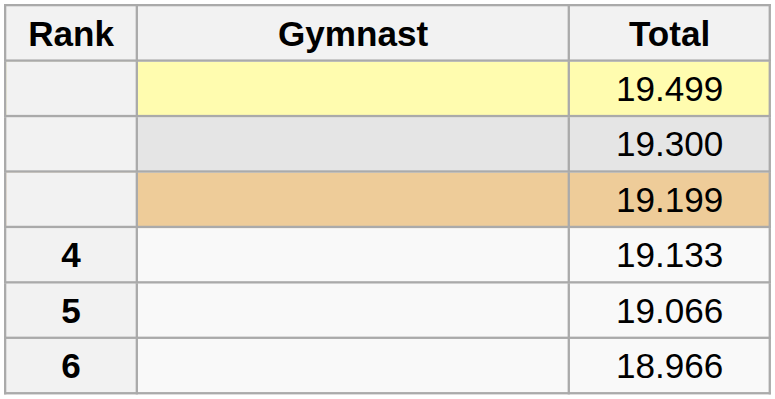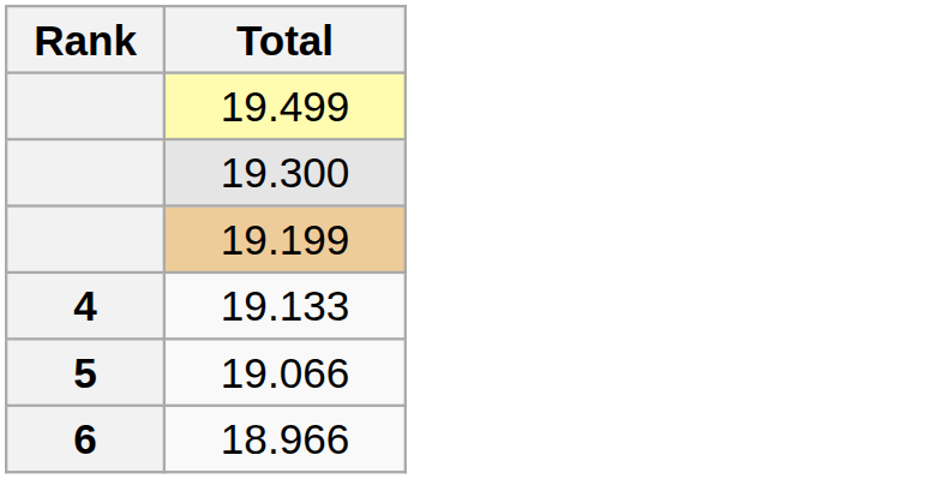 <table class="wikitable sortable" style="text-align:center; font-size:95%">
 <tr>
 <th scope="col" style="width:50px;">Rank</th>
-<th scope="col" style="width:180px;">Gymnast</th>
 <th scope="col" style="width:80px;">Total</th>
 </tr>
 <tr style="background:#fffcaf;">
 <th scope=row style="text-align:center"></th>
-<td style="text-align:left;"></td>
 <td>19.499</td>
 </tr>
 <tr style="background:#e5e5e5;">
 <th scope=row style="text-align:center"></th>
-<td style="text-align:left;"></td>
 <td>19.300</td>
 </tr>
 <tr style="background:#ec9;">
 <th scope=row style="text-align:center"></th>
-<td style="text-align:left;"></td>
 <td>19.199</td>
 </tr>
 <tr>
 <th scope=row style="text-align:center">4</th>
-<td style="text-align:left;"></td>
 <td>19.133</td>
 </tr>
 <tr>
 <th scope=row style="text-align:center">5</th>
-<td style="text-align:left;"></td>
 <td>19.066</td>
 </tr>
 <tr>
 <th scope=row style="text-align:center">6</th>
-<td style="text-align:left;"></td>
 <td>18.966</td>
 </tr>
 </table>
